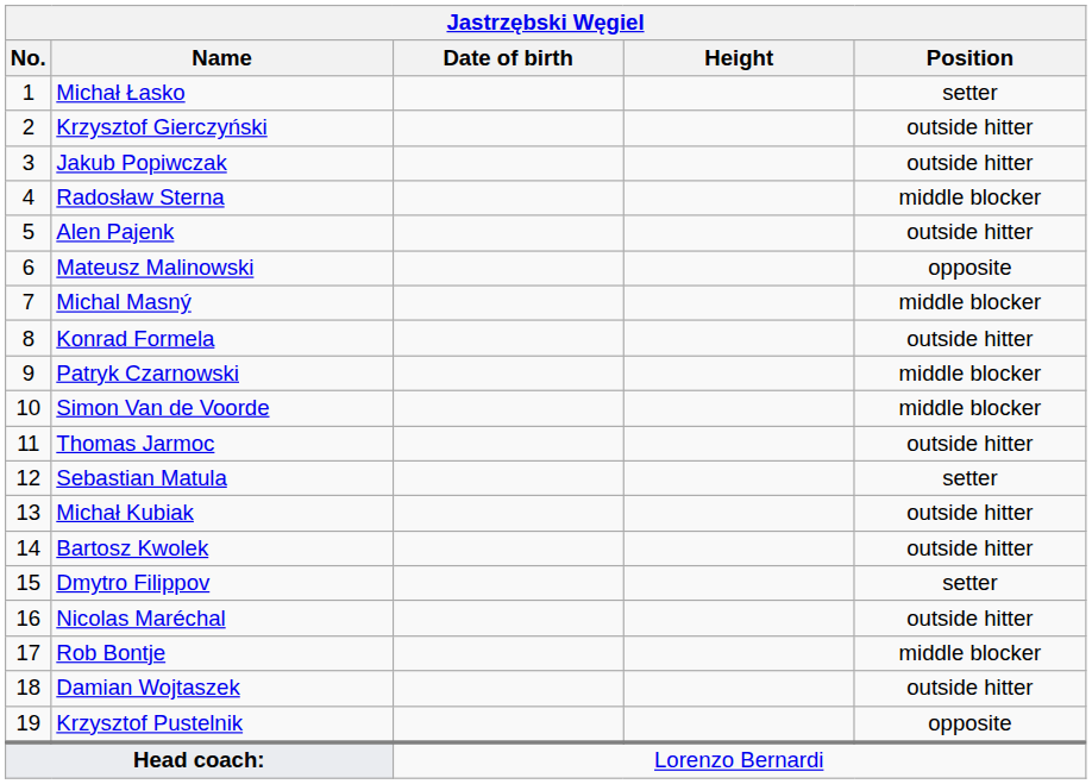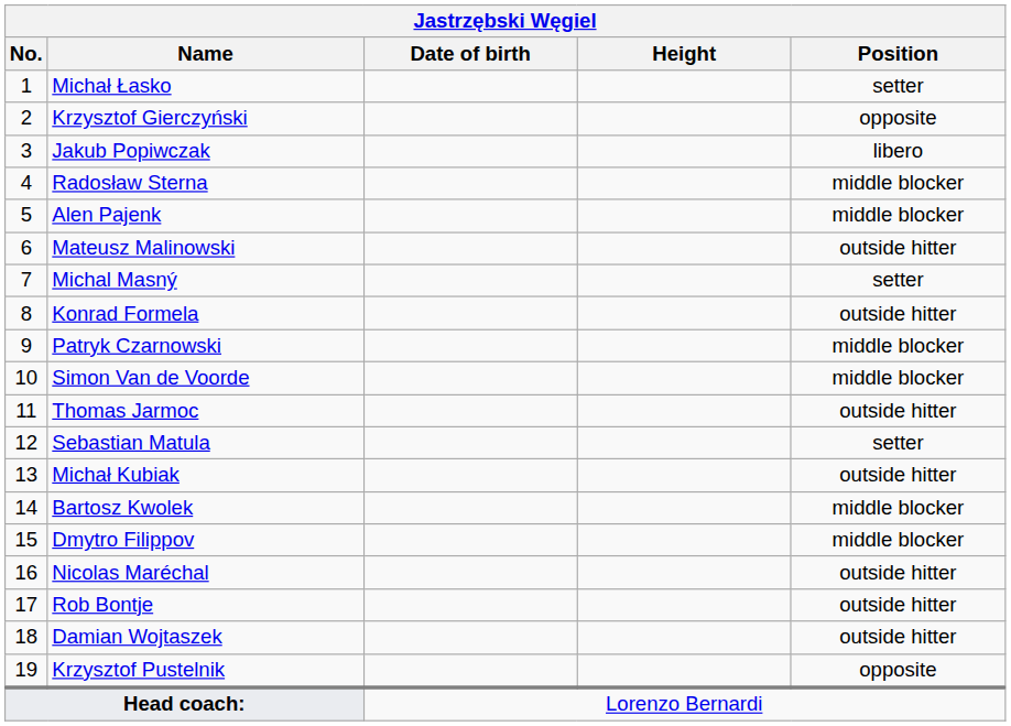 <table class="wikitable collapsible collapsed" style="font-size:100%; text-align:center">
 <tr>
 <th colspan=5 style="width:30em"><a href='#'>Jastrzębski Węgiel</a></th>
 </tr>
 <tr>
 <th>No.</th>
 <th style="width:15em">Name</th>
 <th style="width:10em">Date of birth</th>
 <th style="width:10em">Height</th>
 <th style="width:10em">Position</th>
 </tr>
 <tr>
 <td>1</td>
 <td align=left> <a href='#'>Michał Łasko</a></td>
 <td align=right></td>
 <td></td>
 <td>setter</td>
 </tr>
 <tr>
 <td>2</td>
 <td align=left> <a href='#'>Krzysztof Gierczyński</a></td>
 <td align=right></td>
 <td></td>
-<td>outside hitter</td>
+<td>opposite</td>
 </tr>
 <tr>
 <td>3</td>
 <td align=left> <a href='#'>Jakub Popiwczak</a></td>
 <td align=right></td>
 <td></td>
-<td>outside hitter</td>
+<td>libero</td>
 </tr>
 <tr>
 <td>4</td>
 <td align=left> <a href='#'>Radosław Sterna</a></td>
 <td align=right></td>
 <td></td>
 <td>middle blocker</td>
 </tr>
 <tr>
 <td>5</td>
 <td align=left> <a href='#'>Alen Pajenk</a></td>
 <td align=right></td>
 <td></td>
-<td>outside hitter</td>
+<td>middle blocker</td>
 </tr>
 <tr>
 <td>6</td>
 <td align=left> <a href='#'>Mateusz Malinowski</a></td>
 <td align=right></td>
 <td></td>
-<td>opposite</td>
+<td>outside hitter</td>
 </tr>
 <tr>
 <td>7</td>
 <td align=left> <a href='#'>Michal Masný</a></td>
 <td align=right></td>
 <td></td>
-<td>middle blocker</td>
+<td>setter</td>
 </tr>
 <tr>
 <td>8</td>
 <td align=left> <a href='#'>Konrad Formela</a></td>
 <td align=right></td>
 <td></td>
 <td>outside hitter</td>
 </tr>
 <tr>
 <td>9</td>
 <td align=left> <a href='#'>Patryk Czarnowski</a></td>
 <td align=right></td>
 <td></td>
 <td>middle blocker</td>
 </tr>
 <tr>
 <td>10</td>
 <td align=left> <a href='#'>Simon Van de Voorde</a></td>
 <td align=right></td>
 <td></td>
 <td>middle blocker</td>
 </tr>
 <tr>
 <td>11</td>
 <td align=left> <a href='#'>Thomas Jarmoc</a></td>
 <td align=right></td>
 <td></td>
 <td>outside hitter</td>
 </tr>
 <tr>
 <td>12</td>
 <td align=left> <a href='#'>Sebastian Matula</a></td>
 <td align=right></td>
 <td></td>
 <td>setter</td>
 </tr>
 <tr>
 <td>13</td>
 <td align=left> <a href='#'>Michał Kubiak</a></td>
 <td align=right></td>
 <td></td>
 <td>outside hitter</td>
 </tr>
 <tr>
 <td>14</td>
 <td align=left> <a href='#'>Bartosz Kwolek</a></td>
 <td align=right></td>
 <td></td>
-<td>outside hitter</td>
+<td>middle blocker</td>
 </tr>
 <tr>
 <td>15</td>
 <td align=left> <a href='#'>Dmytro Filippov</a></td>
 <td align=right></td>
 <td></td>
-<td>setter</td>
+<td>middle blocker</td>
 </tr>
 <tr>
 <td>16</td>
 <td align=left> <a href='#'>Nicolas Maréchal</a></td>
 <td align=right></td>
 <td></td>
 <td>outside hitter</td>
 </tr>
 <tr>
 <td>17</td>
 <td align=left> <a href='#'>Rob Bontje</a></td>
 <td align=right></td>
 <td></td>
-<td>middle blocker</td>
+<td>outside hitter</td>
 </tr>
 <tr>
 <td>18</td>
 <td align=left> <a href='#'>Damian Wojtaszek</a></td>
 <td align=right></td>
 <td></td>
 <td>outside hitter</td>
 </tr>
 <tr>
 <td>19</td>
 <td align=left> <a href='#'>Krzysztof Pustelnik</a></td>
 <td align=right></td>
 <td></td>
 <td>opposite</td>
 </tr>
 <tr style="border-top: 3px solid grey">
 <td colspan=2 style="background:#EAECF0"><strong>Head coach:</strong></td>
 <td colspan=3> <a href='#'>Lorenzo Bernardi</a></td>
 </tr>
 </table>
